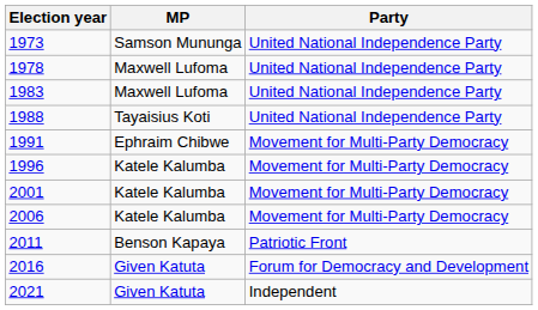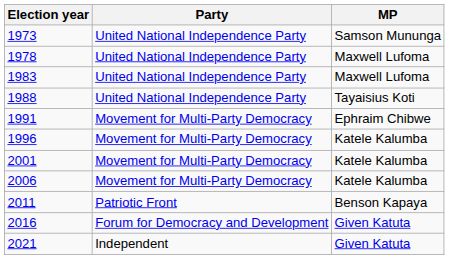 <table class=wikitable>
 <tr>
 <th>Election year</th>
+<th>Party</th>
 <th>MP</th>
-<th>Party</th>
 </tr>
 <tr>
 <td><a href='#'>1973</a></td>
+<td><a href='#'>United National Independence Party</a></td>
 <td>Samson Mununga</td>
-<td><a href='#'>United National Independence Party</a></td>
 </tr>
 <tr>
 <td><a href='#'>1978</a></td>
+<td><a href='#'>United National Independence Party</a></td>
 <td>Maxwell Lufoma</td>
-<td><a href='#'>United National Independence Party</a></td>
 </tr>
 <tr>
 <td><a href='#'>1983</a></td>
+<td><a href='#'>United National Independence Party</a></td>
 <td>Maxwell Lufoma</td>
-<td><a href='#'>United National Independence Party</a></td>
 </tr>
 <tr>
 <td><a href='#'>1988</a></td>
+<td><a href='#'>United National Independence Party</a></td>
 <td>Tayaisius Koti</td>
-<td><a href='#'>United National Independence Party</a></td>
 </tr>
 <tr>
 <td><a href='#'>1991</a></td>
+<td><a href='#'>Movement for Multi-Party Democracy</a></td>
 <td>Ephraim Chibwe</td>
-<td><a href='#'>Movement for Multi-Party Democracy</a></td>
 </tr>
 <tr>
 <td><a href='#'>1996</a></td>
+<td><a href='#'>Movement for Multi-Party Democracy</a></td>
 <td>Katele Kalumba</td>
-<td><a href='#'>Movement for Multi-Party Democracy</a></td>
 </tr>
 <tr>
 <td><a href='#'>2001</a></td>
+<td><a href='#'>Movement for Multi-Party Democracy</a></td>
 <td>Katele Kalumba</td>
-<td><a href='#'>Movement for Multi-Party Democracy</a></td>
 </tr>
 <tr>
 <td><a href='#'>2006</a></td>
+<td><a href='#'>Movement for Multi-Party Democracy</a></td>
 <td>Katele Kalumba</td>
-<td><a href='#'>Movement for Multi-Party Democracy</a></td>
 </tr>
 <tr>
 <td><a href='#'>2011</a></td>
+<td><a href='#'>Patriotic Front</a></td>
 <td>Benson Kapaya</td>
-<td><a href='#'>Patriotic Front</a></td>
 </tr>
 <tr>
 <td><a href='#'>2016</a></td>
+<td><a href='#'>Forum for Democracy and Development</a></td>
 <td><a href='#'>Given Katuta</a></td>
-<td><a href='#'>Forum for Democracy and Development</a></td>
 </tr>
 <tr>
 <td><a href='#'>2021</a></td>
+<td>Independent</td>
 <td><a href='#'>Given Katuta</a></td>
-<td>Independent</td>
 </tr>
 </table>
